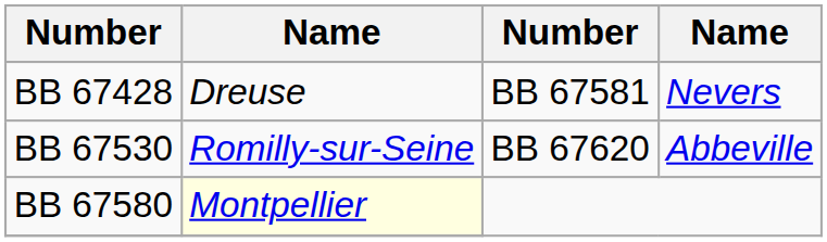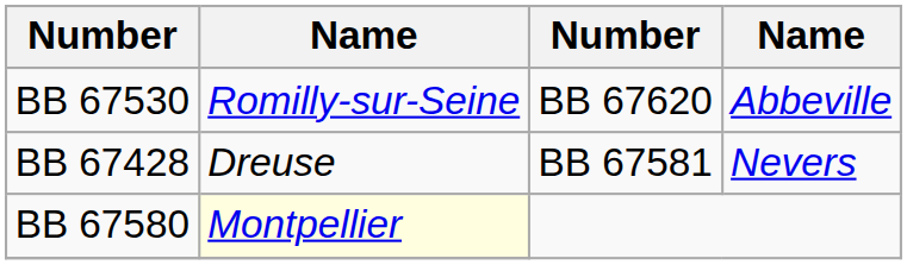 <table class=wikitable>
 <tr>
 <th>Number</th>
 <th>Name</th>
 <th>Number</th>
 <th>Name</th>
 </tr>
 <tr>
+<td>BB 67530</td>
+<td><em><a href='#'>Romilly-sur-Seine</a></em></td>
+<td>BB 67620</td>
+<td><em><a href='#'>Abbeville</a></em></td>
+</tr>
+<tr>
 <td>BB 67428</td>
 <td><em>Dreuse</em></td>
 <td>BB 67581</td>
 <td><em><a href='#'>Nevers</a></em></td>
-</tr>
-<tr>
-<td>BB 67530</td>
-<td><em><a href='#'>Romilly-sur-Seine</a></em></td>
-<td>BB 67620</td>
-<td><em><a href='#'>Abbeville</a></em></td>
 </tr>
 <tr>
 <td>BB 67580</td>
 <td style="background: lightyellow;"><em><a href='#'>Montpellier</a></em></td>
 </tr>
 <tr>
 </tr>
 </table>
